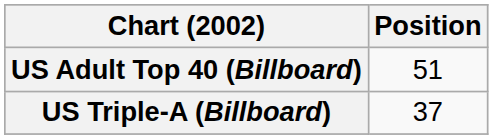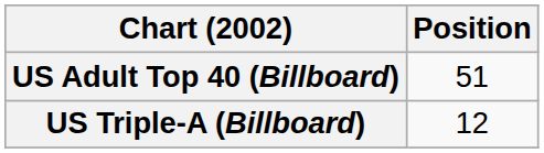 <table class="wikitable plainrowheaders" style="text-align:center">
 <tr>
 <th>Chart (2002)</th>
 <th>Position</th>
 </tr>
 <tr>
 <th scope="row">US Adult Top 40 (<em>Billboard</em>)</th>
 <td>51</td>
 </tr>
 <tr>
 <th scope="row">US Triple-A (<em>Billboard</em>)</th>
-<td>37</td>
+<td>12</td>
 </tr>
 </table>
